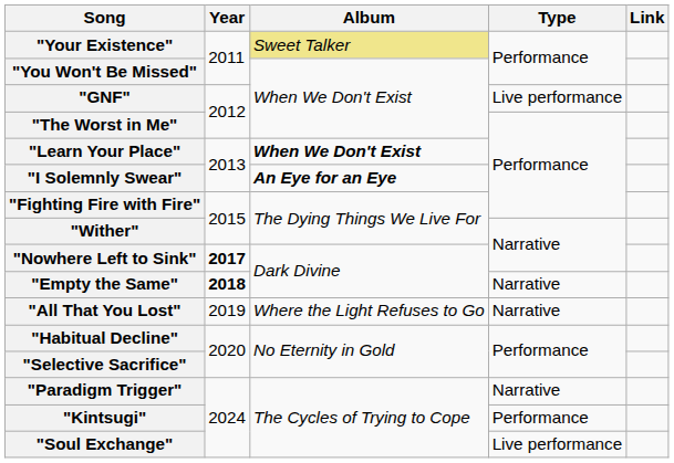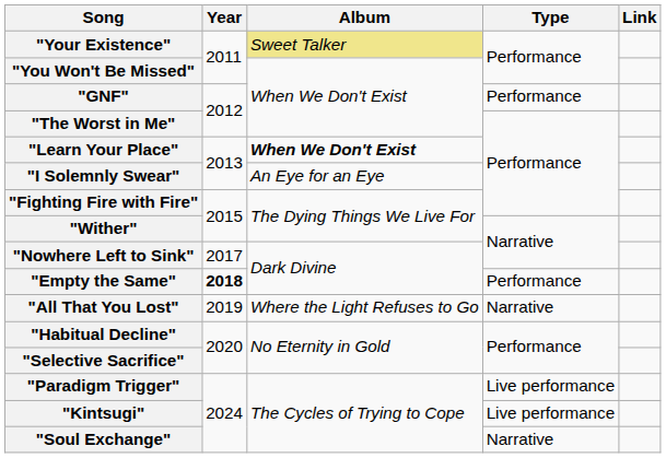 <table class="wikitable plainrowheaders">
 <tr>
 <th>Song</th>
 <th>Year</th>
 <th>Album</th>
 <th>Type</th>
 <th>Link</th>
 </tr>
 <tr>
 <th scope="row">"Your Existence"</th>
 <td rowspan=2>2011</td>
 <td style="background: khaki;"><em>Sweet Talker</em></td>
 <td rowspan=2>Performance</td>
 <td></td>
 </tr>
 <tr>
 <th scope="row">"You Won't Be Missed"</th>
 <td rowspan=3><em>When We Don't Exist</em></td>
 <td></td>
 </tr>
 <tr>
 <th scope="row">"GNF"</th>
 <td rowspan=2>2012</td>
-<td>Live performance</td>
+<td>Performance</td>
 <td></td>
 </tr>
 <tr>
 <th scope="row">"The Worst in Me"</th>
 <td rowspan=4>Performance</td>
 <td></td>
 </tr>
 <tr>
 <th scope="row">"Learn Your Place"</th>
 <td rowspan=2>2013</td>
 <td><strong><em>When We Don't Exist</em> </strong></td>
 <td></td>
 </tr>
 <tr>
 <th scope="row">"I Solemnly Swear"</th>
-<td><strong><em>An Eye for an Eye</em></strong></td>
+<td><em>An Eye for an Eye</em></td>
 <td></td>
 </tr>
 <tr>
 <th scope="row">"Fighting Fire with Fire"</th>
 <td rowspan=2>2015</td>
 <td rowspan=2><em>The Dying Things We Live For</em></td>
 <td></td>
 </tr>
 <tr>
 <th scope="row">"Wither"</th>
 <td rowspan=2>Narrative</td>
 <td></td>
 </tr>
 <tr>
 <th scope="row">"Nowhere Left to Sink"</th>
-<td><strong>2017</strong></td>
+<td>2017</td>
 <td rowspan=2><em>Dark Divine</em></td>
 <td></td>
 </tr>
 <tr>
 <th scope="row">"Empty the Same"</th>
 <td><strong>2018</strong></td>
-<td>Narrative</td>
+<td>Performance</td>
 <td></td>
 </tr>
 <tr>
 <th scope="row">"All That You Lost"</th>
 <td>2019</td>
 <td><em>Where the Light Refuses to Go</em></td>
 <td>Narrative</td>
 <td></td>
 </tr>
 <tr>
 <th scope="row">"Habitual Decline"</th>
 <td rowspan=2>2020</td>
 <td rowspan=2><em>No Eternity in Gold</em></td>
 <td rowspan=2>Performance</td>
 <td></td>
 </tr>
 <tr>
 <th scope="row">"Selective Sacrifice"</th>
 <td></td>
 </tr>
 <tr>
 <th scope="row">"Paradigm Trigger"</th>
 <td rowspan=3>2024</td>
 <td rowspan=3><em>The Cycles of Trying to Cope</em></td>
-<td>Narrative</td>
+<td>Live performance</td>
 <td></td>
 </tr>
 <tr>
 <th scope="row">"Kintsugi"</th>
-<td>Performance</td>
+<td>Live performance</td>
 <td></td>
 </tr>
 <tr>
 <th scope="row">"Soul Exchange"</th>
-<td>Live performance</td>
+<td>Narrative</td>
 </tr>
 </table>
